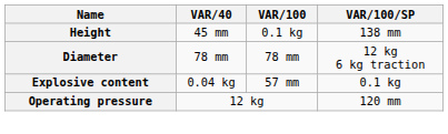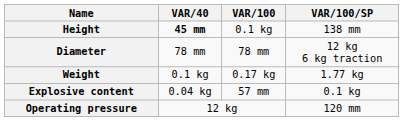 <table class=wikitable style="text-align:center;" width=500>
 <tr>
 <th>Name</th>
 <th>VAR/40</th>
 <th>VAR/100</th>
 <th>VAR/100/SP</th>
 </tr>
 <tr>
 <th>Height</th>
-<td>45 mm</td>
+<td><strong>45 mm</strong></td>
 <td>0.1 kg</td>
 <td>138 mm</td>
 </tr>
 <tr>
 <th>Diameter</th>
 <td>78 mm</td>
 <td>78 mm</td>
 <td>12 kg <br> 6 kg traction</td>
+</tr>
+<tr>
+<th>Weight</th>
+<td>0.1 kg</td>
+<td>0.17 kg</td>
+<td>1.77 kg</td>
 </tr>
 <tr>
 <th>Explosive content</th>
 <td>0.04 kg</td>
 <td>57 mm</td>
 <td>0.1 kg</td>
 </tr>
 <tr>
 <th>Operating pressure</th>
 <td colspan=2>12 kg</td>
 <td>120 mm</td>
 </tr>
 </table>
